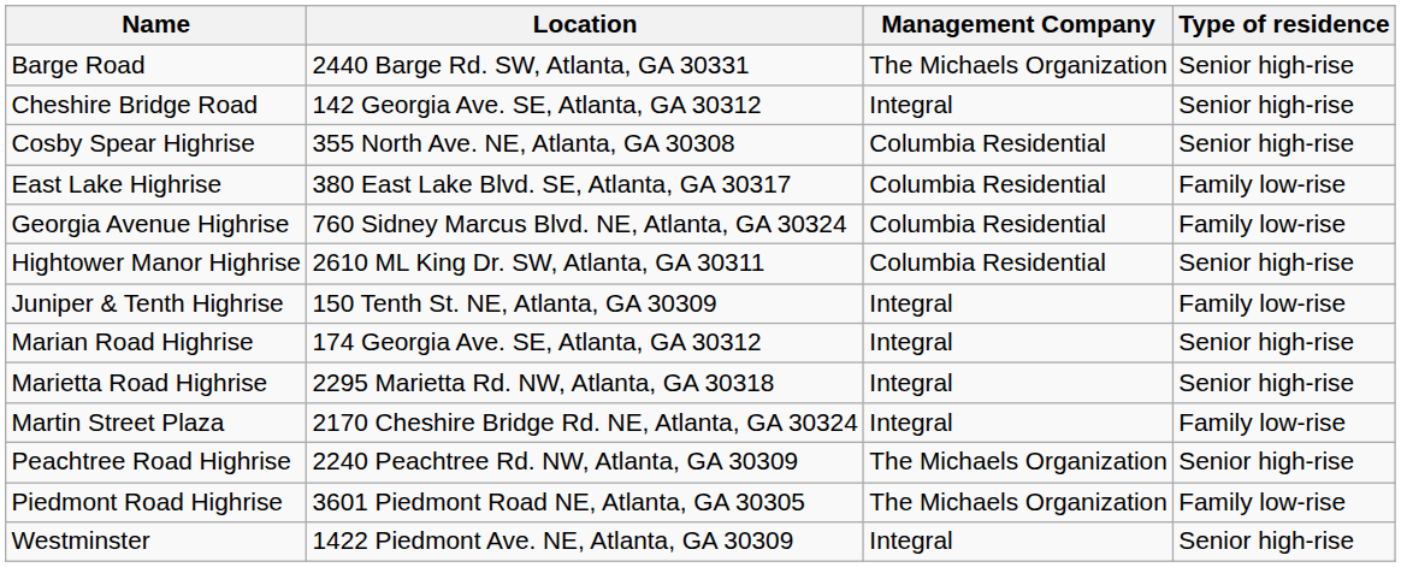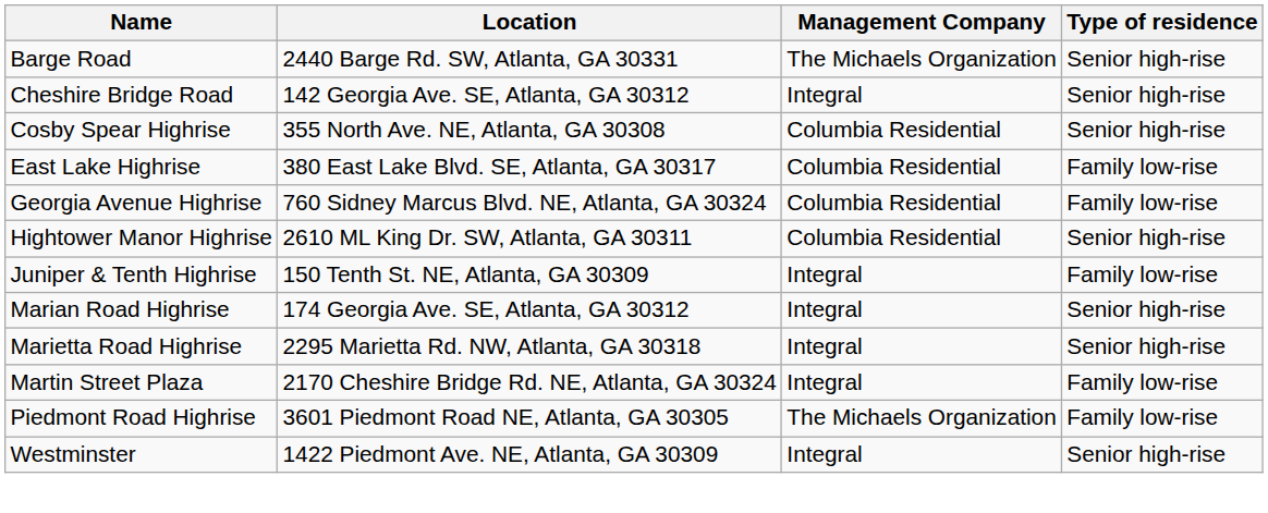 <table class="wikitable sortable">
 <tr>
 <th>Name</th>
 <th>Location</th>
 <th>Management Company</th>
 <th>Type of residence</th>
 </tr>
 <tr>
 <td>Barge Road</td>
 <td>2440 Barge Rd. SW, Atlanta, GA 30331</td>
 <td>The Michaels Organization</td>
 <td>Senior high-rise</td>
 </tr>
 <tr>
 <td>Cheshire Bridge Road</td>
 <td>142 Georgia Ave. SE, Atlanta, GA 30312</td>
 <td>Integral</td>
 <td>Senior high-rise</td>
 </tr>
 <tr>
 <td>Cosby Spear Highrise</td>
 <td>355 North Ave. NE, Atlanta, GA 30308</td>
 <td>Columbia Residential</td>
 <td>Senior high-rise</td>
 </tr>
 <tr>
 <td>East Lake Highrise</td>
 <td>380 East Lake Blvd. SE, Atlanta, GA 30317</td>
 <td>Columbia Residential</td>
 <td>Family low-rise</td>
 </tr>
 <tr>
 <td>Georgia Avenue Highrise</td>
 <td>760 Sidney Marcus Blvd. NE, Atlanta, GA 30324</td>
 <td>Columbia Residential</td>
 <td>Family low-rise</td>
 </tr>
 <tr>
 <td>Hightower Manor Highrise</td>
 <td>2610 ML King Dr. SW, Atlanta, GA 30311</td>
 <td>Columbia Residential</td>
 <td>Senior high-rise</td>
 </tr>
 <tr>
 <td>Juniper & Tenth Highrise</td>
 <td>150 Tenth St. NE, Atlanta, GA 30309</td>
 <td>Integral</td>
 <td>Family low-rise</td>
 </tr>
 <tr>
 <td>Marian Road Highrise</td>
 <td>174 Georgia Ave. SE, Atlanta, GA 30312</td>
 <td>Integral</td>
 <td>Senior high-rise</td>
 </tr>
 <tr>
 <td>Marietta Road Highrise</td>
 <td>2295 Marietta Rd. NW, Atlanta, GA 30318</td>
 <td>Integral</td>
 <td>Senior high-rise</td>
 </tr>
 <tr>
 <td>Martin Street Plaza</td>
 <td>2170 Cheshire Bridge Rd. NE, Atlanta, GA 30324</td>
 <td>Integral</td>
 <td>Family low-rise</td>
 </tr>
 <tr>
-<td>Peachtree Road Highrise</td>
-<td>2240 Peachtree Rd. NW, Atlanta, GA 30309</td>
-<td>The Michaels Organization</td>
-<td>Senior high-rise</td>
-</tr>
-<tr>
 <td>Piedmont Road Highrise</td>
 <td>3601 Piedmont Road NE, Atlanta, GA 30305</td>
 <td>The Michaels Organization</td>
 <td>Family low-rise</td>
 </tr>
 <tr>
 <td>Westminster</td>
 <td>1422 Piedmont Ave. NE, Atlanta, GA 30309</td>
 <td>Integral</td>
 <td>Senior high-rise</td>
 </tr>
 </table>
